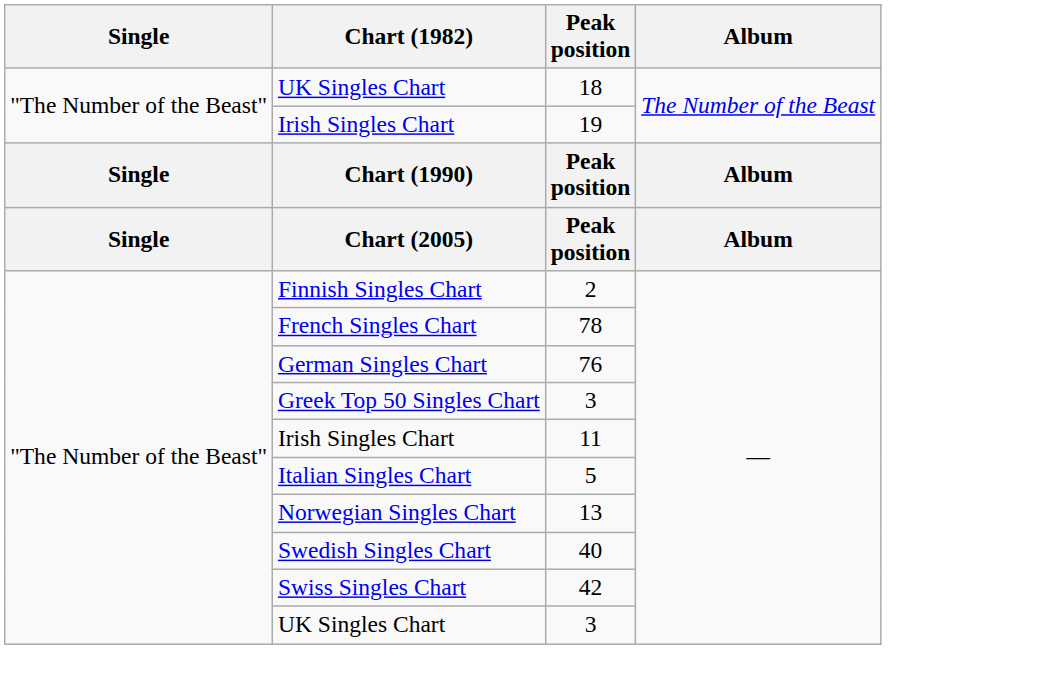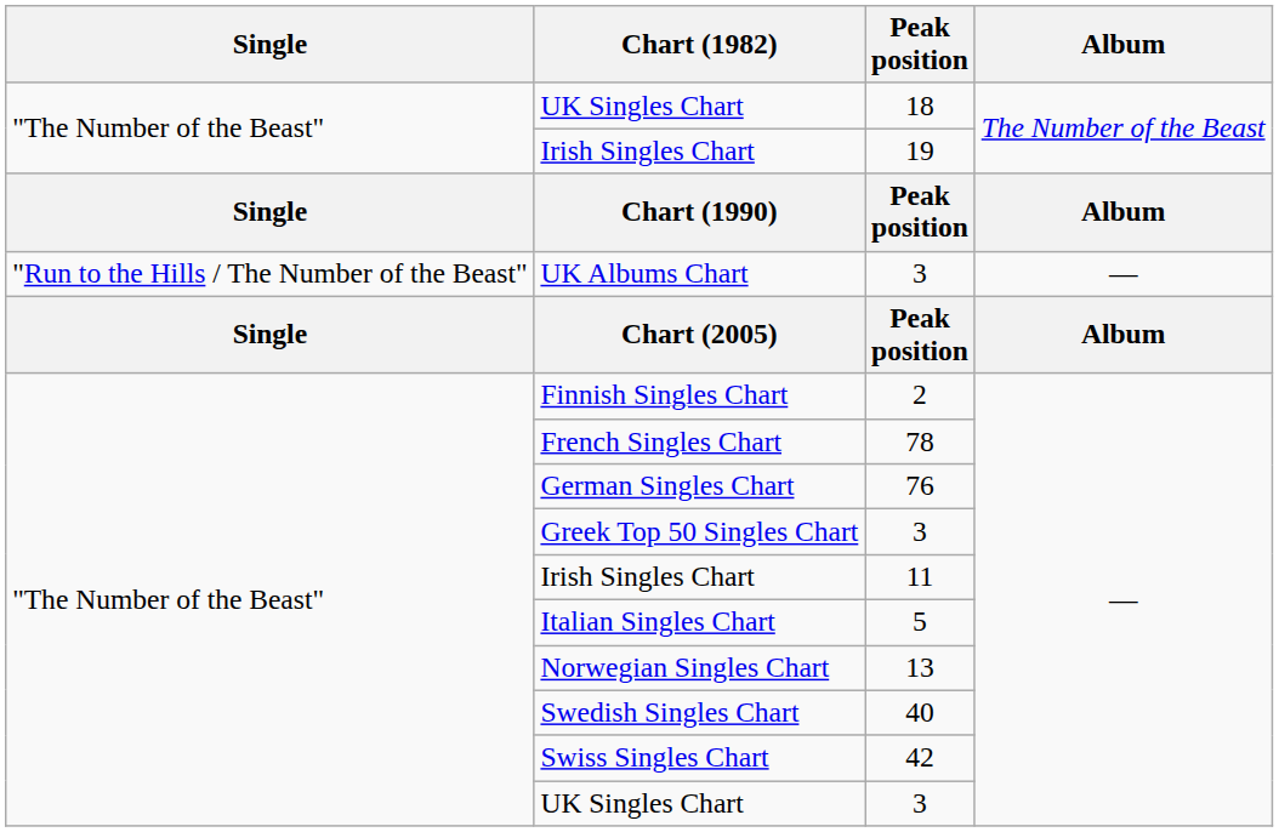 <table class="wikitable sortable">
 <tr>
 <th>Single</th>
 <th>Chart (1982)</th>
 <th>Peak<br>position</th>
 <th>Album</th>
 </tr>
 <tr>
 <td rowspan="2" style="text-align:left;">"The Number of the Beast"</td>
 <td align="left"><a href='#'>UK Singles Chart</a></td>
 <td style="text-align:center;">18</td>
 <td rowspan="2"><em><a href='#'>The Number of the Beast</a></em></td>
 </tr>
 <tr>
 <td align="left"><a href='#'>Irish Singles Chart</a></td>
 <td style="text-align:center;">19</td>
 </tr>
 <tr>
 <th>Single</th>
 <th>Chart (1990)</th>
 <th>Peak<br>position</th>
 <th>Album</th>
+</tr>
+<tr>
+<td>"<a href='#'>Run to the Hills</a> / The Number of the Beast"</td>
+<td><a href='#'>UK Albums Chart</a></td>
+<td style="text-align:center;">3</td>
+<td rowspan="1" style="text-align:center;">—</td>
 </tr>
 <tr>
 <th>Single</th>
 <th>Chart (2005)</th>
 <th>Peak<br>position</th>
 <th>Album</th>
 </tr>
 <tr>
 <td rowspan="10">"The Number of the Beast"</td>
 <td align="left"><a href='#'>Finnish Singles Chart</a></td>
 <td style="text-align:center;">2</td>
 <td rowspan="10" style="text-align:center;">—</td>
 </tr>
 <tr>
 <td align="left"><a href='#'>French Singles Chart</a></td>
 <td style="text-align:center;">78</td>
 </tr>
 <tr>
 <td align="left"><a href='#'>German Singles Chart</a></td>
 <td style="text-align:center;">76</td>
 </tr>
 <tr>
 <td align="left"><a href='#'>Greek Top 50 Singles Chart</a></td>
 <td style="text-align:center;">3</td>
 </tr>
 <tr>
 <td align="left">Irish Singles Chart</td>
 <td style="text-align:center;">11</td>
 </tr>
 <tr>
 <td align="left"><a href='#'>Italian Singles Chart</a></td>
 <td style="text-align:center;">5</td>
 </tr>
 <tr>
 <td align="left"><a href='#'>Norwegian Singles Chart</a></td>
 <td style="text-align:center;">13</td>
 </tr>
 <tr>
 <td align="left"><a href='#'>Swedish Singles Chart</a></td>
 <td style="text-align:center;">40</td>
 </tr>
 <tr>
 <td align="left"><a href='#'>Swiss Singles Chart</a></td>
 <td style="text-align:center;">42</td>
 </tr>
 <tr>
 <td align="left">UK Singles Chart</td>
 <td style="text-align:center;">3</td>
 </tr>
 </table>
